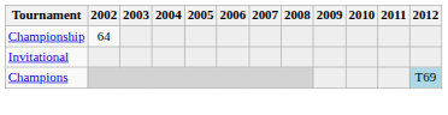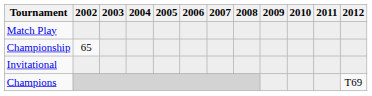 <table class="wikitable" style="text-align:center;">
 <tr>
 <th>Tournament</th>
 <th>2002</th>
 <th>2003</th>
 <th>2004</th>
 <th>2005</th>
 <th>2006</th>
 <th>2007</th>
 <th>2008</th>
 <th>2009</th>
 <th>2010</th>
 <th>2011</th>
 <th>2012</th>
 </tr>
 <tr>
+<td align="left"><a href='#'>Match Play</a></td>
+<td style="background:#eeeeee;"></td>
+<td style="background:#eeeeee;"></td>
+<td style="background:#eeeeee;"></td>
+<td style="background:#eeeeee;"></td>
+<td style="background:#eeeeee;"></td>
+<td style="background:#eeeeee;"></td>
+<td style="background:#eeeeee;"></td>
+<td style="background:#eeeeee;"></td>
+<td style="background:#eeeeee;"></td>
+<td style="background:#eeeeee;"></td>
+<td style="background:#eeeeee;"></td>
+</tr>
+<tr>
 <td align="left"><a href='#'>Championship</a></td>
-<td>64</td>
+<td>65</td>
 <td style="background:#eeeeee;"></td>
 <td style="background:#eeeeee;"></td>
 <td style="background:#eeeeee;"></td>
 <td style="background:#eeeeee;"></td>
 <td style="background:#eeeeee;"></td>
 <td style="background:#eeeeee;"></td>
 <td style="background:#eeeeee;"></td>
 <td style="background:#eeeeee;"></td>
 <td style="background:#eeeeee;"></td>
 <td style="background:#eeeeee;"></td>
 </tr>
 <tr>
 <td align="left"><a href='#'>Invitational</a></td>
 <td style="background:#eeeeee;"></td>
 <td style="background:#eeeeee;"></td>
 <td style="background:#eeeeee;"></td>
 <td style="background:#eeeeee;"></td>
 <td style="background:#eeeeee;"></td>
 <td style="background:#eeeeee;"></td>
 <td style="background:#eeeeee;"></td>
 <td style="background:#eeeeee;"></td>
 <td style="background:#eeeeee;"></td>
 <td style="background:#eeeeee;"></td>
 <td style="background:#eeeeee;"></td>
 </tr>
 <tr>
 <td align="left"><a href='#'>Champions</a></td>
 <td colspan=7 style="background:#D3D3D3;"></td>
 <td style="background:#eeeeee;"></td>
 <td style="background:#eeeeee;"></td>
 <td style="background:#eeeeee;"></td>
-<td style="background: lightblue;">T69</td>
+<td>T69</td>
 </tr>
 </table>
